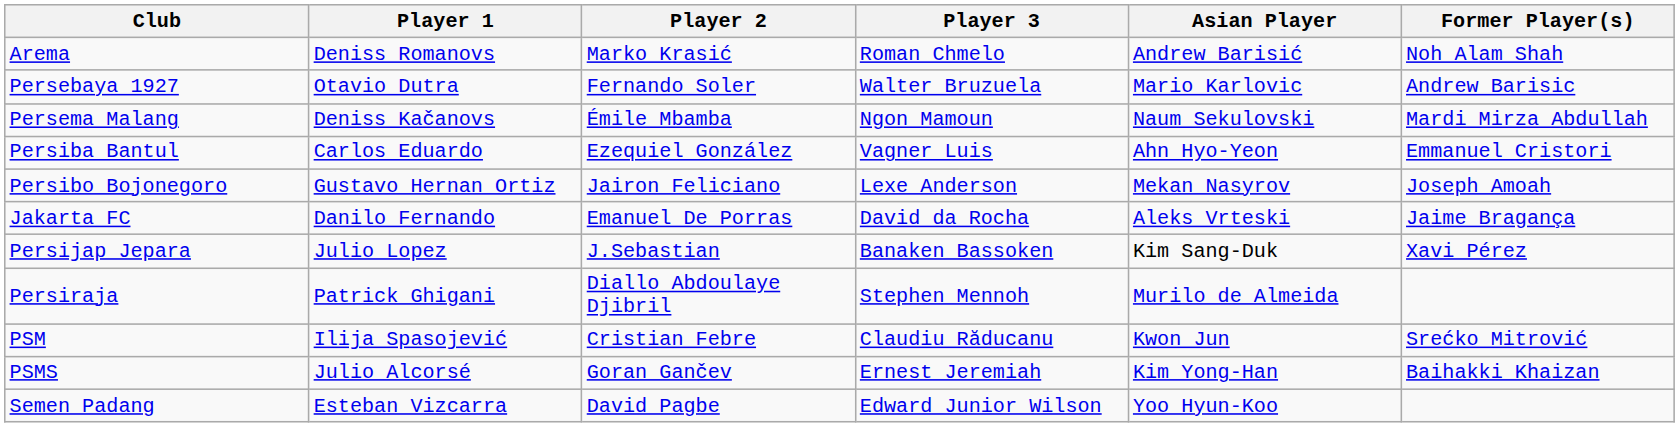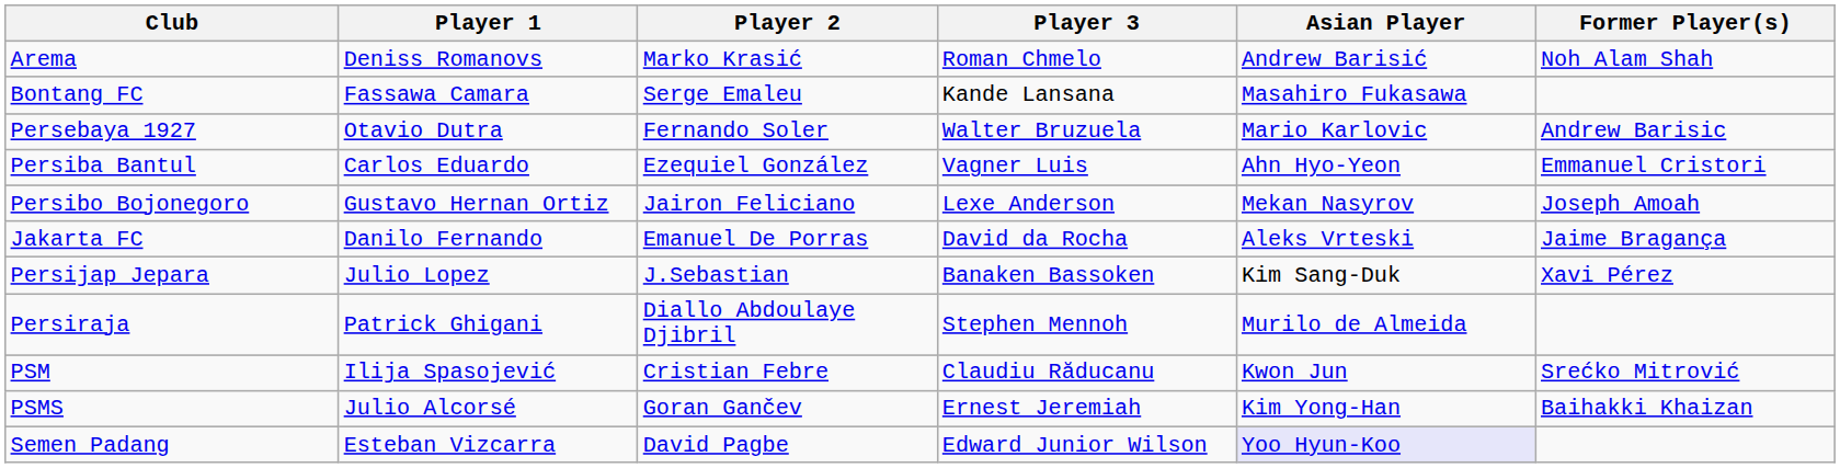 <table class="wikitable">
 <tr>
 <th width="190">Club</th>
 <th width="170">Player 1</th>
 <th width="170">Player 2</th>
 <th width="170">Player 3</th>
 <th width="170">Asian Player</th>
 <th width="170">Former Player(s)</th>
 </tr>
 <tr>
 <td><a href='#'>Arema</a></td>
 <td> <a href='#'>Deniss Romanovs</a></td>
 <td> <a href='#'>Marko Krasić</a></td>
 <td> <a href='#'>Roman Chmelo</a></td>
 <td> <a href='#'>Andrew Barisić</a></td>
 <td> <a href='#'>Noh Alam Shah</a></td>
 </tr>
 <tr>
+<td><a href='#'>Bontang FC</a></td>
+<td> <a href='#'>Fassawa Camara</a></td>
+<td> <a href='#'>Serge Emaleu</a></td>
+<td> Kande Lansana</td>
+<td> <a href='#'>Masahiro Fukasawa</a></td>
+<td></td>
+</tr>
+<tr>
 <td><a href='#'>Persebaya 1927</a></td>
 <td> <a href='#'>Otavio Dutra</a></td>
 <td> <a href='#'>Fernando Soler</a></td>
 <td> <a href='#'>Walter Bruzuela</a></td>
 <td> <a href='#'>Mario Karlovic</a></td>
 <td> <a href='#'>Andrew Barisic</a></td>
-</tr>
-<tr>
-<td><a href='#'>Persema Malang</a></td>
-<td> <a href='#'>Deniss Kačanovs</a></td>
-<td> <a href='#'>Émile Mbamba</a></td>
-<td> <a href='#'>Ngon Mamoun</a></td>
-<td> <a href='#'>Naum Sekulovski</a></td>
-<td> <a href='#'>Mardi Mirza Abdullah</a></td>
 </tr>
 <tr>
 <td><a href='#'>Persiba Bantul</a></td>
 <td> <a href='#'>Carlos Eduardo</a></td>
 <td> <a href='#'>Ezequiel González</a></td>
 <td> <a href='#'>Vagner Luis</a></td>
 <td> <a href='#'>Ahn Hyo-Yeon</a></td>
 <td> <a href='#'>Emmanuel Cristori</a></td>
 </tr>
 <tr>
 <td><a href='#'>Persibo Bojonegoro</a></td>
 <td> <a href='#'>Gustavo Hernan Ortiz</a></td>
 <td> <a href='#'>Jairon Feliciano</a></td>
 <td> <a href='#'>Lexe Anderson</a></td>
 <td> <a href='#'>Mekan Nasyrov</a></td>
 <td> <a href='#'>Joseph Amoah</a></td>
 </tr>
 <tr>
 <td><a href='#'>Jakarta FC</a></td>
 <td> <a href='#'>Danilo Fernando</a></td>
 <td> <a href='#'>Emanuel De Porras</a></td>
 <td> <a href='#'>David da Rocha</a></td>
 <td> <a href='#'>Aleks Vrteski</a></td>
 <td> <a href='#'>Jaime Bragança</a></td>
 </tr>
 <tr>
 <td><a href='#'>Persijap Jepara</a></td>
 <td> <a href='#'>Julio Lopez</a></td>
 <td> <a href='#'>J.Sebastian</a></td>
 <td> <a href='#'>Banaken Bassoken</a></td>
 <td> Kim Sang-Duk</td>
 <td> <a href='#'>Xavi Pérez</a></td>
 </tr>
 <tr>
 <td><a href='#'>Persiraja</a></td>
 <td> <a href='#'>Patrick Ghigani</a></td>
 <td> <a href='#'>Diallo Abdoulaye Djibril</a></td>
 <td> <a href='#'>Stephen Mennoh</a></td>
 <td> <a href='#'>Murilo de Almeida</a></td>
 <td></td>
 </tr>
 <tr>
 <td><a href='#'>PSM</a></td>
 <td> <a href='#'>Ilija Spasojević</a></td>
 <td> <a href='#'>Cristian Febre</a></td>
 <td> <a href='#'>Claudiu Răducanu</a></td>
 <td> <a href='#'>Kwon Jun</a></td>
 <td> <a href='#'>Srećko Mitrović</a></td>
 </tr>
 <tr>
 <td><a href='#'>PSMS</a></td>
 <td> <a href='#'>Julio Alcorsé</a></td>
 <td> <a href='#'>Goran Gančev</a></td>
 <td> <a href='#'>Ernest Jeremiah</a></td>
 <td> <a href='#'>Kim Yong-Han</a></td>
 <td> <a href='#'>Baihakki Khaizan</a></td>
 </tr>
 <tr>
 <td><a href='#'>Semen Padang</a></td>
 <td> <a href='#'>Esteban Vizcarra</a></td>
 <td> <a href='#'>David Pagbe</a></td>
 <td> <a href='#'>Edward Junior Wilson</a></td>
-<td> <a href='#'>Yoo Hyun-Koo</a></td>
+<td style="background: lavender;"> <a href='#'>Yoo Hyun-Koo</a></td>
 <td></td>
 </tr>
 </table>
